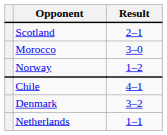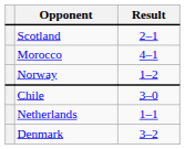 <table class="wikitable plainrowheaders" style="text-align:center;margin-left:1em;float:right;clear:right;min-width:226px">
 <tr>
 <th scope="col"></th>
 <th scope="col">Opponent</th>
 <th scope="col">Result</th>
 </tr>
 <tr style="border-top:2px solid black">
 <th scope="row" style="text-align:center"></th>
 <td align="left"><a href='#'>Scotland</a></td>
 <td><a href='#'>2–1</a></td>
 </tr>
 <tr>
 <th scope="row" style="text-align:center"></th>
 <td align="left"><a href='#'>Morocco</a></td>
-<td><a href='#'>3–0</a></td>
+<td><a href='#'>4–1</a></td>
 </tr>
 <tr>
 <th scope="row" style="text-align:center"></th>
 <td align="left"><a href='#'>Norway</a></td>
 <td><a href='#'>1–2</a></td>
 </tr>
 <tr style="border-top:2px solid black">
 <th scope="row" style="text-align:center"></th>
 <td align="left"><a href='#'>Chile</a></td>
-<td><a href='#'>4–1</a></td>
+<td><a href='#'>3–0</a></td>
+</tr>
+<tr>
+<th scope="row" style="text-align:center"></th>
+<td align="left"><a href='#'>Netherlands</a></td>
+<td><a href='#'>1–1</a>  </td>
 </tr>
 <tr>
 <th scope="row" style="text-align:center"></th>
 <td align="left"><a href='#'>Denmark</a></td>
 <td><a href='#'>3–2</a></td>
 </tr>
-<tr>
-<th scope="row" style="text-align:center"></th>
-<td align="left"><a href='#'>Netherlands</a></td>
-<td><a href='#'>1–1</a>  </td>
-</tr>
 </table>
